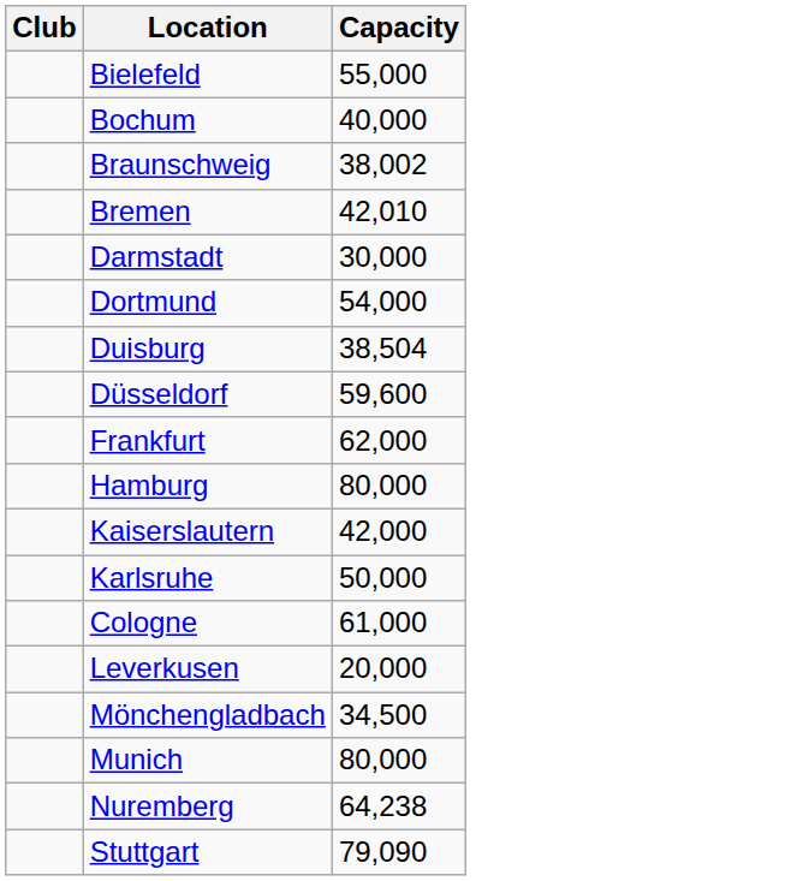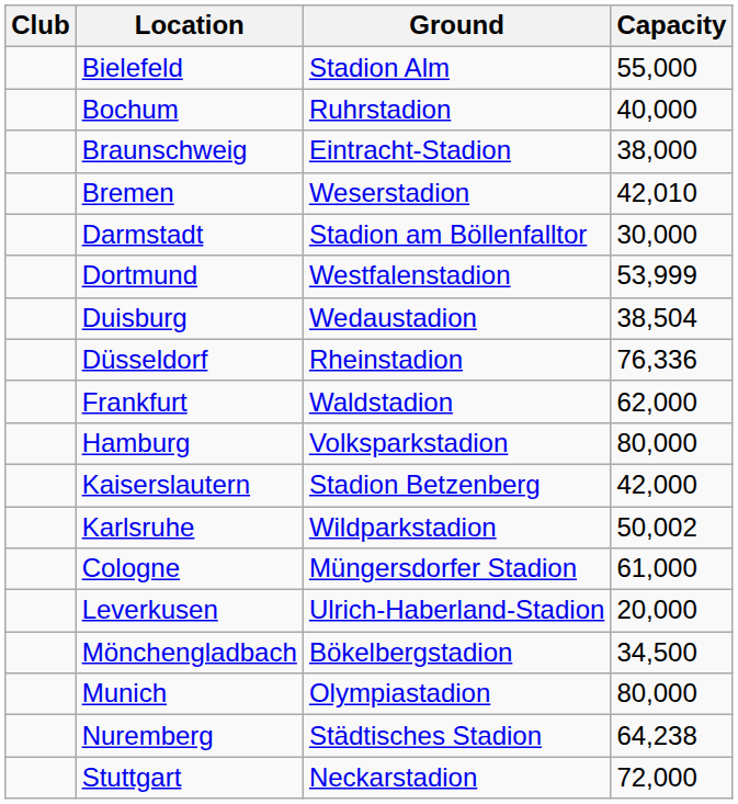 <table class="wikitable sortable">
 <tr>
 <th>Club</th>
 <th>Location</th>
+<th>Ground</th>
 <th>Capacity</th>
 </tr>
 <tr>
 <td></td>
 <td><a href='#'>Bielefeld</a></td>
+<td><a href='#'>Stadion Alm</a></td>
 <td>55,000</td>
 </tr>
 <tr>
 <td></td>
 <td><a href='#'>Bochum</a></td>
+<td><a href='#'>Ruhrstadion</a></td>
 <td>40,000</td>
 </tr>
 <tr>
 <td></td>
 <td><a href='#'>Braunschweig</a></td>
-<td>38,002</td>
+<td><a href='#'>Eintracht-Stadion</a></td>
+<td>38,000</td>
 </tr>
 <tr>
 <td></td>
 <td><a href='#'>Bremen</a></td>
+<td><a href='#'>Weserstadion</a></td>
 <td>42,010</td>
 </tr>
 <tr>
 <td></td>
 <td><a href='#'>Darmstadt</a></td>
+<td><a href='#'>Stadion am Böllenfalltor</a></td>
 <td>30,000</td>
 </tr>
 <tr>
 <td></td>
 <td><a href='#'>Dortmund</a></td>
-<td>54,000</td>
+<td><a href='#'>Westfalenstadion</a></td>
+<td>53,999</td>
 </tr>
 <tr>
 <td></td>
 <td><a href='#'>Duisburg</a></td>
+<td><a href='#'>Wedaustadion</a></td>
 <td>38,504</td>
 </tr>
 <tr>
 <td></td>
 <td><a href='#'>Düsseldorf</a></td>
-<td>59,600</td>
+<td><a href='#'>Rheinstadion</a></td>
+<td>76,336</td>
 </tr>
 <tr>
 <td></td>
 <td><a href='#'>Frankfurt</a></td>
+<td><a href='#'>Waldstadion</a></td>
 <td>62,000</td>
 </tr>
 <tr>
 <td></td>
 <td><a href='#'>Hamburg</a></td>
+<td><a href='#'>Volksparkstadion</a></td>
 <td>80,000</td>
 </tr>
 <tr>
 <td></td>
 <td><a href='#'>Kaiserslautern</a></td>
+<td><a href='#'>Stadion Betzenberg</a></td>
 <td>42,000</td>
 </tr>
 <tr>
 <td></td>
 <td><a href='#'>Karlsruhe</a></td>
-<td>50,000</td>
+<td><a href='#'>Wildparkstadion</a></td>
+<td>50,002</td>
 </tr>
 <tr>
 <td></td>
 <td><a href='#'>Cologne</a></td>
+<td><a href='#'>Müngersdorfer Stadion</a></td>
 <td>61,000</td>
 </tr>
 <tr>
 <td></td>
 <td><a href='#'>Leverkusen</a></td>
+<td><a href='#'>Ulrich-Haberland-Stadion</a></td>
 <td>20,000</td>
 </tr>
 <tr>
 <td></td>
 <td><a href='#'>Mönchengladbach</a></td>
+<td><a href='#'>Bökelbergstadion</a></td>
 <td>34,500</td>
 </tr>
 <tr>
 <td></td>
 <td><a href='#'>Munich</a></td>
+<td><a href='#'>Olympiastadion</a></td>
 <td>80,000</td>
 </tr>
 <tr>
 <td></td>
 <td><a href='#'>Nuremberg</a></td>
+<td><a href='#'>Städtisches Stadion</a></td>
 <td>64,238</td>
 </tr>
 <tr>
 <td></td>
 <td><a href='#'>Stuttgart</a></td>
-<td>79,090</td>
+<td><a href='#'>Neckarstadion</a></td>
+<td>72,000</td>
 </tr>
 </table>
